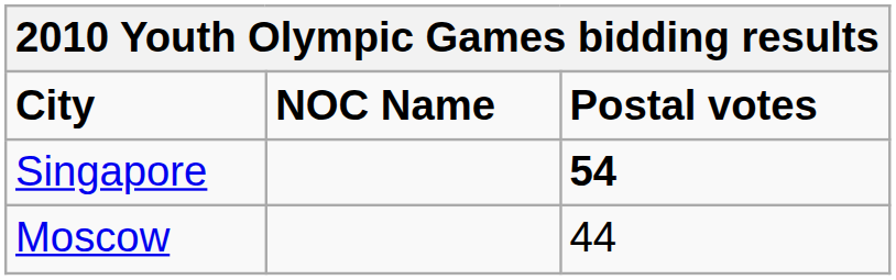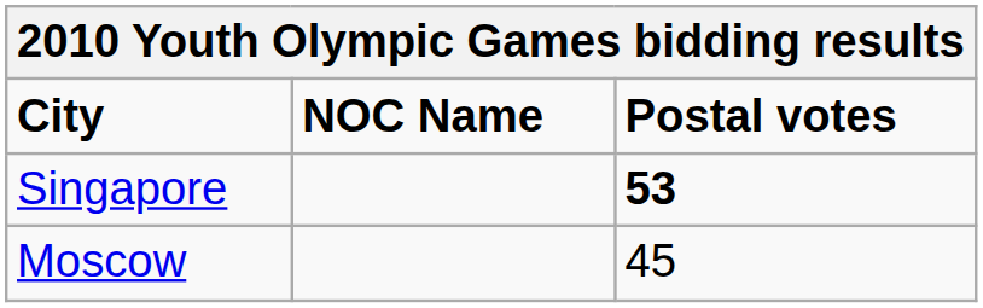 <table class="wikitable" style="border-collapse: collapse;">
 <tr>
 <th colspan="6">2010 Youth Olympic Games bidding results</th>
 </tr>
 <tr>
 <td><strong>City</strong></td>
 <td><strong>NOC Name</strong></td>
 <td bgcolor=""><strong>Postal votes</strong></td>
 </tr>
 <tr>
 <td><a href='#'>Singapore</a></td>
 <td></td>
-<td><strong>54</strong></td>
+<td><strong>53</strong></td>
 </tr>
 <tr>
 <td><a href='#'>Moscow</a></td>
 <td></td>
-<td>44</td>
+<td>45</td>
 </tr>
 </table>
